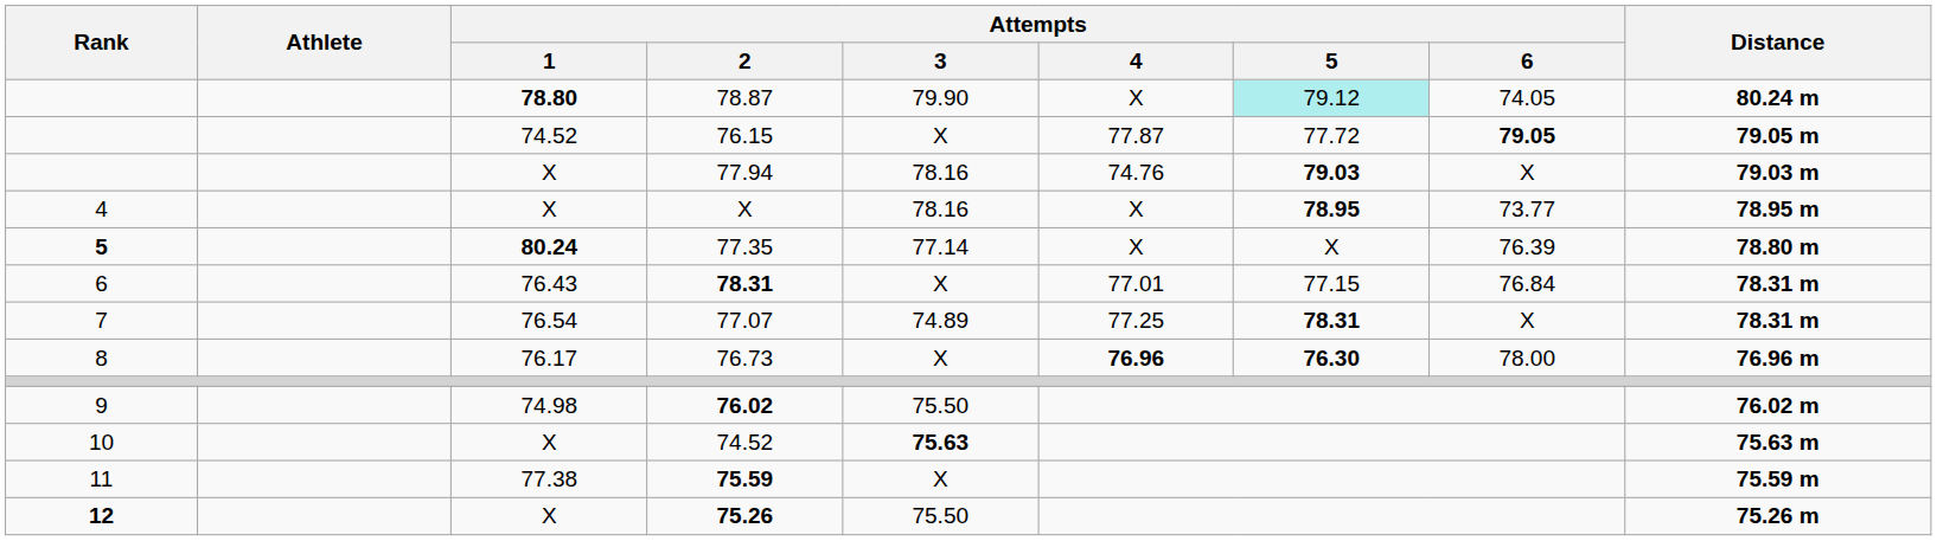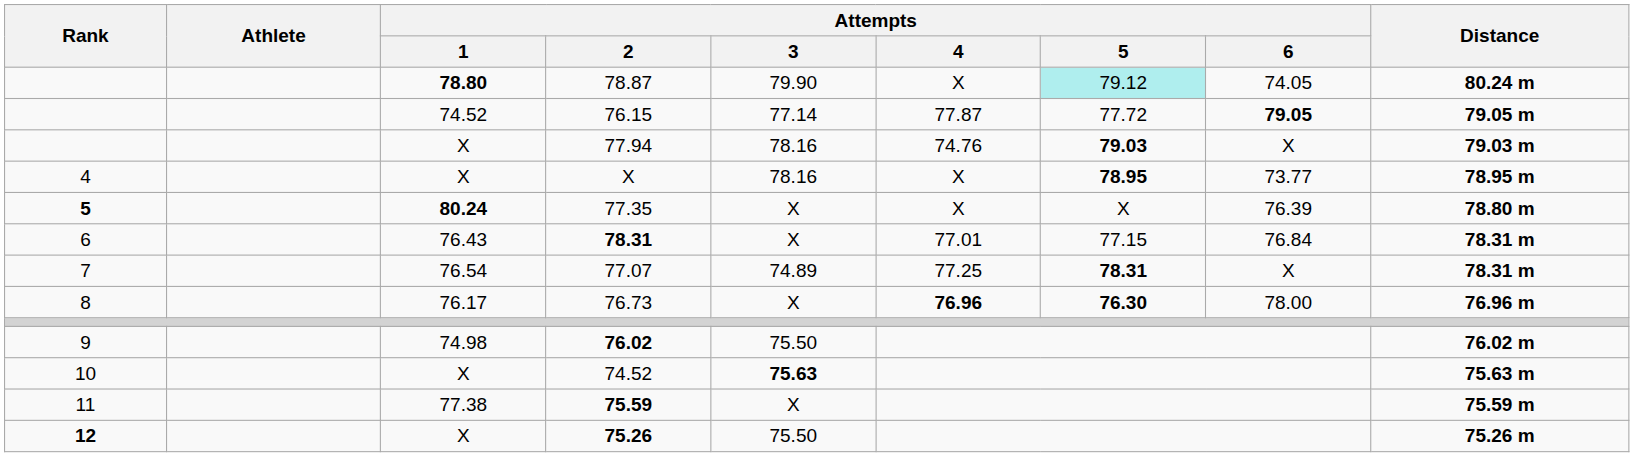 <table class="wikitable" style=" text-align:center; font-size:110%;" width="95%">
 <tr>
 <th rowspan="2">Rank</th>
 <th rowspan="2">Athlete</th>
 <th colspan="6">Attempts</th>
 <th rowspan="2">Distance</th>
 </tr>
 <tr>
 <th>1</th>
 <th>2</th>
 <th>3</th>
 <th>4</th>
 <th>5</th>
 <th>6</th>
 </tr>
 <tr>
 <td></td>
 <td align=left></td>
 <td><strong>78.80</strong></td>
 <td>78.87</td>
 <td>79.90</td>
 <td>X</td>
 <td style="background: paleturquoise;">79.12</td>
 <td>74.05</td>
 <td align="center"><strong>80.24 m</strong></td>
 </tr>
 <tr>
 <td></td>
 <td align=left></td>
 <td>74.52</td>
 <td>76.15</td>
-<td>X</td>
+<td>77.14</td>
 <td>77.87</td>
 <td>77.72</td>
 <td><strong>79.05</strong></td>
 <td><strong>79.05 m</strong></td>
 </tr>
 <tr>
 <td></td>
 <td align=left></td>
 <td>X</td>
 <td>77.94</td>
 <td>78.16</td>
 <td>74.76</td>
 <td><strong>79.03</strong></td>
 <td>X</td>
 <td align="center"><strong>79.03 m</strong></td>
 </tr>
 <tr>
 <td>4</td>
 <td align=left></td>
 <td>X</td>
 <td>X</td>
 <td>78.16</td>
 <td>X</td>
 <td><strong>78.95</strong></td>
 <td>73.77</td>
 <td align="center"><strong>78.95 m</strong></td>
 </tr>
 <tr>
 <td><strong>5</strong></td>
 <td align=left></td>
 <td><strong>80.24</strong></td>
 <td>77.35</td>
-<td>77.14</td>
+<td>X</td>
 <td>X</td>
 <td>X</td>
 <td>76.39</td>
 <td align="center"><strong>78.80 m</strong></td>
 </tr>
 <tr>
 <td>6</td>
 <td align=left></td>
 <td>76.43</td>
 <td><strong>78.31</strong></td>
 <td>X</td>
 <td>77.01</td>
 <td>77.15</td>
 <td>76.84</td>
 <td align="center"><strong>78.31 m</strong></td>
 </tr>
 <tr>
 <td>7</td>
 <td align=left></td>
 <td>76.54</td>
 <td>77.07</td>
 <td>74.89</td>
 <td>77.25</td>
 <td><strong>78.31</strong></td>
 <td>X</td>
 <td align="center"><strong>78.31 m</strong></td>
 </tr>
 <tr>
 <td>8</td>
 <td align=left></td>
 <td>76.17</td>
 <td>76.73</td>
 <td>X</td>
 <td><strong>76.96</strong></td>
 <td><strong>76.30</strong></td>
 <td>78.00</td>
 <td align="center"><strong>76.96 m</strong></td>
 </tr>
 <tr>
 <td colspan=9 bgcolor=lightgray></td>
 </tr>
 <tr>
 <td>9</td>
 <td align=left></td>
 <td>74.98</td>
 <td><strong>76.02</strong></td>
 <td>75.50</td>
 <td colspan=3></td>
 <td><strong>76.02 m</strong></td>
 </tr>
 <tr>
 <td>10</td>
 <td align=left></td>
 <td>X</td>
 <td>74.52</td>
 <td><strong>75.63</strong></td>
 <td colspan="3"></td>
 <td><strong>75.63 m</strong></td>
 </tr>
 <tr>
 <td>11</td>
 <td align=left></td>
 <td>77.38</td>
 <td><strong>75.59</strong></td>
 <td>X</td>
 <td colspan=3></td>
 <td><strong>75.59 m</strong></td>
 </tr>
 <tr>
 <td><strong>12</strong></td>
 <td align=left></td>
 <td>X</td>
 <td><strong>75.26</strong></td>
 <td>75.50</td>
 <td colspan=3></td>
 <td><strong>75.26 m</strong></td>
 </tr>
 </table>
